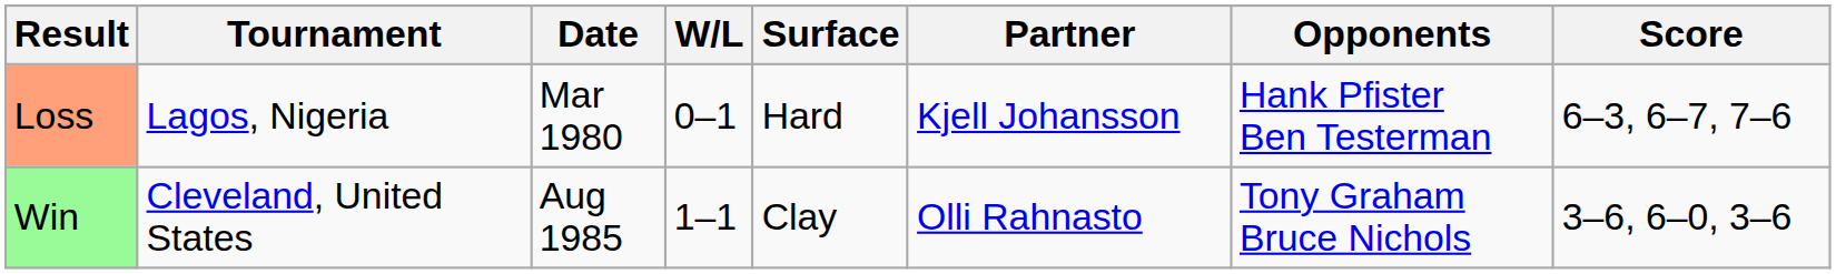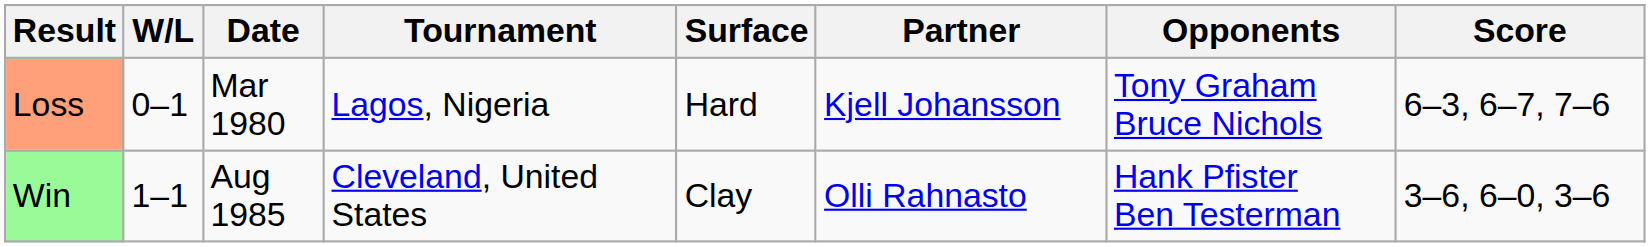 <table class="sortable wikitable">
 <tr>
 <th>Result</th>
+<th style="width:30px" class="unsortable">W/L</th>
+<th style="width:50px">Date</th>
 <th style="width:160px">Tournament</th>
-<th style="width:50px">Date</th>
-<th style="width:30px" class="unsortable">W/L</th>
 <th style="width:55px">Surface</th>
 <th style="width:130px">Partner</th>
 <th style="width:130px">Opponents</th>
 <th style="width:110px" class="unsortable">Score</th>
 </tr>
 <tr>
 <td style="background:#ffa07a;">Loss</td>
+<td>0–1</td>
+<td>Mar 1980</td>
 <td><a href='#'>Lagos</a>, Nigeria</td>
-<td>Mar 1980</td>
-<td>0–1</td>
 <td>Hard</td>
 <td> <a href='#'>Kjell Johansson</a></td>
-<td> <a href='#'>Hank Pfister</a><br> <a href='#'>Ben Testerman</a></td>
+<td> <a href='#'>Tony Graham</a><br> <a href='#'>Bruce Nichols</a></td>
 <td>6–3, 6–7, 7–6</td>
 </tr>
 <tr>
 <td style="background:#98fb98;">Win</td>
+<td>1–1</td>
+<td>Aug 1985</td>
 <td><a href='#'>Cleveland</a>, United States</td>
-<td>Aug 1985</td>
-<td>1–1</td>
 <td>Clay</td>
 <td> <a href='#'>Olli Rahnasto</a></td>
-<td> <a href='#'>Tony Graham</a><br> <a href='#'>Bruce Nichols</a></td>
+<td> <a href='#'>Hank Pfister</a><br> <a href='#'>Ben Testerman</a></td>
 <td>3–6, 6–0, 3–6</td>
 </tr>
 </table>
